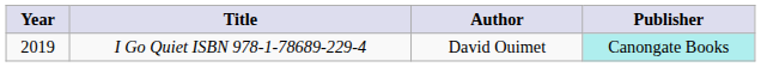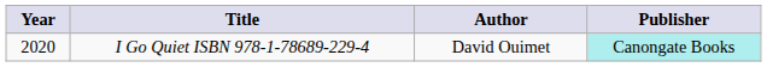 <table class="wikitable" style="font-size:96%; text-align:center; margin: 6px;">
 <tr>
 <th style="background:#dde; width:50px;">Year</th>
 <th style="background:#dde; width:300px;">Title</th>
 <th style="background:#dde; width:147px;">Author</th>
 <th style="background:#dde; width:147px;">Publisher</th>
 </tr>
 <tr>
-<td>2019</td>
+<td>2020</td>
 <td><em>I Go Quiet ISBN 978-1-78689-229-4</em></td>
 <td>David Ouimet</td>
 <td style="background: paleturquoise;">Canongate Books</td>
 </tr>
 </table>
